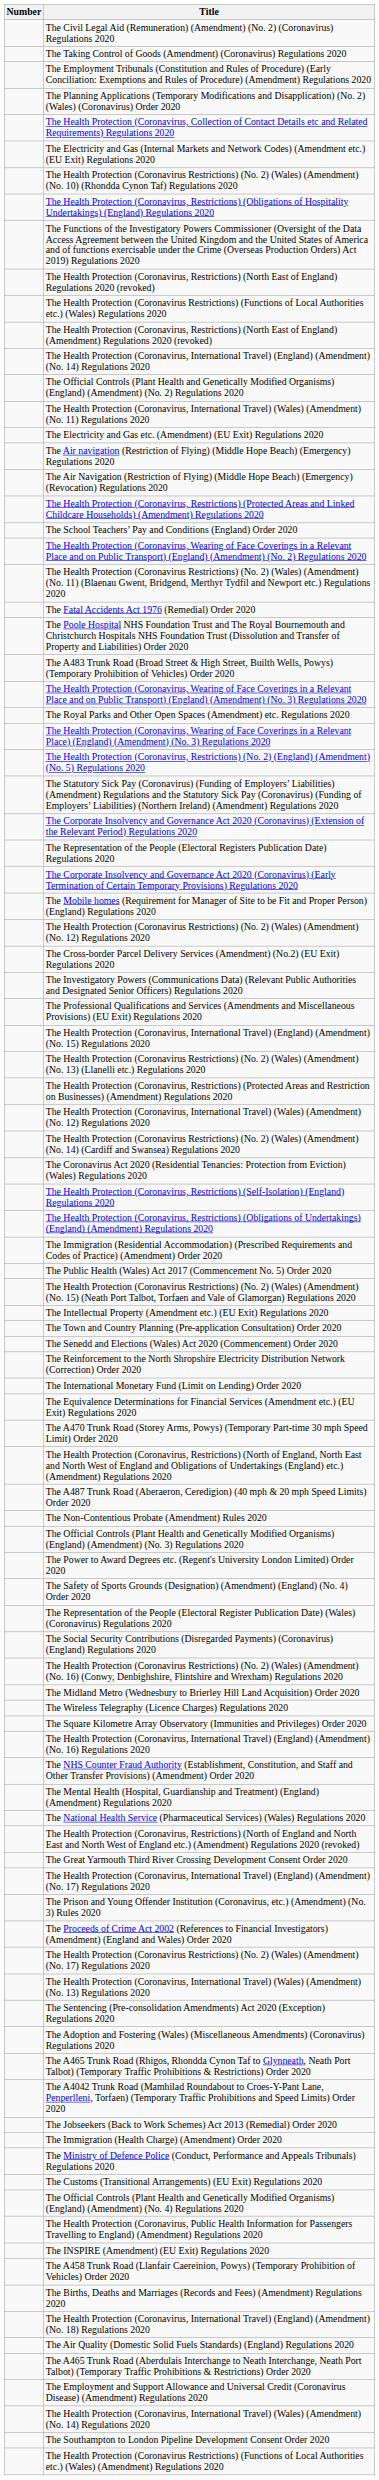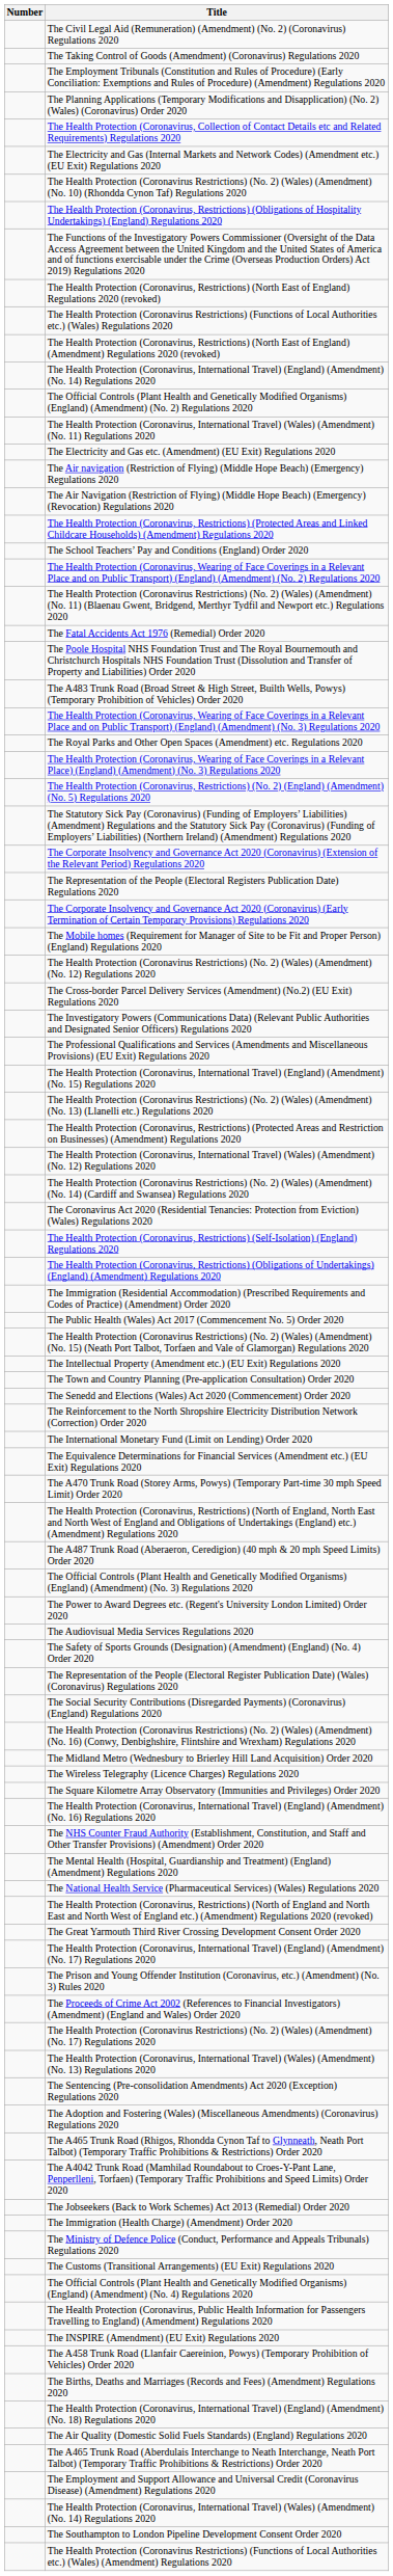 <table class="wikitable collapsible">
 <tr>
 <th>Number</th>
 <th>Title</th>
 </tr>
 <tr>
 <td></td>
 <td>The Civil Legal Aid (Remuneration) (Amendment) (No. 2) (Coronavirus) Regulations 2020</td>
 </tr>
 <tr>
 <td></td>
 <td>The Taking Control of Goods (Amendment) (Coronavirus) Regulations 2020</td>
 </tr>
 <tr>
 <td></td>
 <td>The Employment Tribunals (Constitution and Rules of Procedure) (Early Conciliation: Exemptions and Rules of Procedure) (Amendment) Regulations 2020</td>
 </tr>
 <tr>
 <td></td>
 <td>The Planning Applications (Temporary Modifications and Disapplication) (No. 2) (Wales) (Coronavirus) Order 2020</td>
 </tr>
 <tr>
 <td></td>
 <td><a href='#'>The Health Protection (Coronavirus, Collection of Contact Details etc and Related Requirements) Regulations 2020</a></td>
 </tr>
 <tr>
 <td></td>
 <td>The Electricity and Gas (Internal Markets and Network Codes) (Amendment etc.) (EU Exit) Regulations 2020</td>
 </tr>
 <tr>
 <td></td>
 <td>The Health Protection (Coronavirus Restrictions) (No. 2) (Wales) (Amendment) (No. 10) (Rhondda Cynon Taf) Regulations 2020</td>
 </tr>
 <tr>
 <td></td>
 <td><a href='#'>The Health Protection (Coronavirus, Restrictions) (Obligations of Hospitality Undertakings) (England) Regulations 2020</a></td>
 </tr>
 <tr>
 <td></td>
 <td>The Functions of the Investigatory Powers Commissioner (Oversight of the Data Access Agreement between the United Kingdom and the United States of America and of functions exercisable under the Crime (Overseas Production Orders) Act 2019) Regulations 2020</td>
 </tr>
 <tr>
 <td></td>
 <td>The Health Protection (Coronavirus, Restrictions) (North East of England) Regulations 2020 (revoked)</td>
 </tr>
 <tr>
 <td></td>
 <td>The Health Protection (Coronavirus Restrictions) (Functions of Local Authorities etc.) (Wales) Regulations 2020</td>
 </tr>
 <tr>
 <td></td>
 <td>The Health Protection (Coronavirus, Restrictions) (North East of England) (Amendment) Regulations 2020 (revoked)</td>
 </tr>
 <tr>
 <td></td>
 <td>The Health Protection (Coronavirus, International Travel) (England) (Amendment) (No. 14) Regulations 2020</td>
 </tr>
 <tr>
 <td></td>
 <td>The Official Controls (Plant Health and Genetically Modified Organisms) (England) (Amendment) (No. 2) Regulations 2020</td>
 </tr>
 <tr>
 <td></td>
 <td>The Health Protection (Coronavirus, International Travel) (Wales) (Amendment) (No. 11) Regulations 2020</td>
 </tr>
 <tr>
 <td></td>
 <td>The Electricity and Gas etc. (Amendment) (EU Exit) Regulations 2020</td>
 </tr>
 <tr>
 <td></td>
 <td>The <a href='#'>Air navigation</a> (Restriction of Flying) (Middle Hope Beach) (Emergency) Regulations 2020</td>
 </tr>
 <tr>
 <td></td>
 <td>The Air Navigation (Restriction of Flying) (Middle Hope Beach) (Emergency) (Revocation) Regulations 2020</td>
 </tr>
 <tr>
 <td></td>
 <td><a href='#'>The Health Protection (Coronavirus, Restrictions) (Protected Areas and Linked Childcare Households) (Amendment) Regulations 2020</a></td>
 </tr>
 <tr>
 <td></td>
 <td>The School Teachers’ Pay and Conditions (England) Order 2020</td>
 </tr>
 <tr>
 <td></td>
 <td><a href='#'>The Health Protection (Coronavirus, Wearing of Face Coverings in a Relevant Place and on Public Transport) (England) (Amendment) (No. 2) Regulations 2020</a></td>
 </tr>
 <tr>
 <td></td>
 <td>The Health Protection (Coronavirus Restrictions) (No. 2) (Wales) (Amendment) (No. 11) (Blaenau Gwent, Bridgend, Merthyr Tydfil and Newport etc.) Regulations 2020</td>
 </tr>
 <tr>
 <td></td>
 <td>The <a href='#'>Fatal Accidents Act 1976</a> (Remedial) Order 2020</td>
 </tr>
 <tr>
 <td></td>
 <td>The <a href='#'>Poole Hospital</a> NHS Foundation Trust and The Royal Bournemouth and Christchurch Hospitals NHS Foundation Trust (Dissolution and Transfer of Property and Liabilities) Order 2020</td>
 </tr>
 <tr>
 <td></td>
 <td>The A483 Trunk Road (Broad Street & High Street, Builth Wells, Powys) (Temporary Prohibition of Vehicles) Order 2020</td>
 </tr>
 <tr>
 <td></td>
 <td><a href='#'>The Health Protection (Coronavirus, Wearing of Face Coverings in a Relevant Place and on Public Transport) (England) (Amendment) (No. 3) Regulations 2020</a></td>
 </tr>
 <tr>
 <td></td>
 <td>The Royal Parks and Other Open Spaces (Amendment) etc. Regulations 2020</td>
 </tr>
 <tr>
 <td></td>
 <td><a href='#'>The Health Protection (Coronavirus, Wearing of Face Coverings in a Relevant Place) (England) (Amendment) (No. 3) Regulations 2020</a></td>
 </tr>
 <tr>
 <td></td>
 <td><a href='#'>The Health Protection (Coronavirus, Restrictions) (No. 2) (England) (Amendment) (No. 5) Regulations 2020</a></td>
 </tr>
 <tr>
 <td></td>
 <td>The Statutory Sick Pay (Coronavirus) (Funding of Employers’ Liabilities) (Amendment) Regulations and the Statutory Sick Pay (Coronavirus) (Funding of Employers’ Liabilities) (Northern Ireland) (Amendment) Regulations 2020</td>
 </tr>
 <tr>
 <td></td>
 <td><a href='#'>The Corporate Insolvency and Governance Act 2020 (Coronavirus) (Extension of the Relevant Period) Regulations 2020</a></td>
 </tr>
 <tr>
 <td></td>
 <td>The Representation of the People (Electoral Registers Publication Date) Regulations 2020</td>
 </tr>
 <tr>
 <td></td>
 <td><a href='#'>The Corporate Insolvency and Governance Act 2020 (Coronavirus) (Early Termination of Certain Temporary Provisions) Regulations 2020</a></td>
 </tr>
 <tr>
 <td></td>
 <td>The <a href='#'>Mobile homes</a> (Requirement for Manager of Site to be Fit and Proper Person) (England) Regulations 2020</td>
 </tr>
 <tr>
 <td></td>
 <td>The Health Protection (Coronavirus Restrictions) (No. 2) (Wales) (Amendment) (No. 12) Regulations 2020</td>
 </tr>
 <tr>
 <td></td>
 <td>The Cross-border Parcel Delivery Services (Amendment) (No.2) (EU Exit) Regulations 2020</td>
 </tr>
 <tr>
 <td></td>
 <td>The Investigatory Powers (Communications Data) (Relevant Public Authorities and Designated Senior Officers) Regulations 2020</td>
 </tr>
 <tr>
 <td></td>
 <td>The Professional Qualifications and Services (Amendments and Miscellaneous Provisions) (EU Exit) Regulations 2020</td>
 </tr>
 <tr>
 <td></td>
 <td>The Health Protection (Coronavirus, International Travel) (England) (Amendment) (No. 15) Regulations 2020</td>
 </tr>
 <tr>
 <td></td>
 <td>The Health Protection (Coronavirus Restrictions) (No. 2) (Wales) (Amendment) (No. 13) (Llanelli etc.) Regulations 2020</td>
 </tr>
 <tr>
 <td></td>
 <td>The Health Protection (Coronavirus, Restrictions) (Protected Areas and Restriction on Businesses) (Amendment) Regulations 2020</td>
 </tr>
 <tr>
 <td></td>
 <td>The Health Protection (Coronavirus, International Travel) (Wales) (Amendment) (No. 12) Regulations 2020</td>
 </tr>
 <tr>
 <td></td>
 <td>The Health Protection (Coronavirus Restrictions) (No. 2) (Wales) (Amendment) (No. 14) (Cardiff and Swansea) Regulations 2020</td>
 </tr>
 <tr>
 <td></td>
 <td>The Coronavirus Act 2020 (Residential Tenancies: Protection from Eviction) (Wales) Regulations 2020</td>
 </tr>
 <tr>
 <td></td>
 <td><a href='#'>The Health Protection (Coronavirus, Restrictions) (Self-Isolation) (England) Regulations 2020</a></td>
 </tr>
 <tr>
 <td></td>
 <td><a href='#'>The Health Protection (Coronavirus, Restrictions) (Obligations of Undertakings) (England) (Amendment) Regulations 2020</a></td>
 </tr>
 <tr>
 <td></td>
 <td>The Immigration (Residential Accommodation) (Prescribed Requirements and Codes of Practice) (Amendment) Order 2020</td>
 </tr>
 <tr>
 <td></td>
 <td>The Public Health (Wales) Act 2017 (Commencement No. 5) Order 2020</td>
 </tr>
 <tr>
 <td></td>
 <td>The Health Protection (Coronavirus Restrictions) (No. 2) (Wales) (Amendment) (No. 15) (Neath Port Talbot, Torfaen and Vale of Glamorgan) Regulations 2020</td>
 </tr>
 <tr>
 <td></td>
 <td>The Intellectual Property (Amendment etc.) (EU Exit) Regulations 2020</td>
 </tr>
 <tr>
 <td></td>
 <td>The Town and Country Planning (Pre-application Consultation) Order 2020</td>
 </tr>
 <tr>
 <td></td>
 <td>The Senedd and Elections (Wales) Act 2020 (Commencement) Order 2020</td>
 </tr>
 <tr>
 <td></td>
 <td>The Reinforcement to the North Shropshire Electricity Distribution Network (Correction) Order 2020</td>
 </tr>
 <tr>
 <td></td>
 <td>The International Monetary Fund (Limit on Lending) Order 2020</td>
 </tr>
 <tr>
 <td></td>
 <td>The Equivalence Determinations for Financial Services (Amendment etc.) (EU Exit) Regulations 2020</td>
 </tr>
 <tr>
 <td></td>
 <td>The A470 Trunk Road (Storey Arms, Powys) (Temporary Part-time 30 mph Speed Limit) Order 2020</td>
 </tr>
 <tr>
 <td></td>
 <td>The Health Protection (Coronavirus, Restrictions) (North of England, North East and North West of England and Obligations of Undertakings (England) etc.) (Amendment) Regulations 2020</td>
 </tr>
 <tr>
 <td></td>
 <td>The A487 Trunk Road (Aberaeron, Ceredigion) (40 mph & 20 mph Speed Limits) Order 2020</td>
 </tr>
 <tr>
 <td></td>
-<td>The Non-Contentious Probate (Amendment) Rules 2020</td>
-</tr>
-<tr>
-<td></td>
 <td>The Official Controls (Plant Health and Genetically Modified Organisms) (England) (Amendment) (No. 3) Regulations 2020</td>
 </tr>
 <tr>
 <td></td>
 <td>The Power to Award Degrees etc. (Regent's University London Limited) Order 2020</td>
+</tr>
+<tr>
+<td></td>
+<td>The Audiovisual Media Services Regulations 2020</td>
 </tr>
 <tr>
 <td></td>
 <td>The Safety of Sports Grounds (Designation) (Amendment) (England) (No. 4) Order 2020</td>
 </tr>
 <tr>
 <td></td>
 <td>The Representation of the People (Electoral Register Publication Date) (Wales) (Coronavirus) Regulations 2020</td>
 </tr>
 <tr>
 <td></td>
 <td>The Social Security Contributions (Disregarded Payments) (Coronavirus) (England) Regulations 2020</td>
 </tr>
 <tr>
 <td></td>
 <td>The Health Protection (Coronavirus Restrictions) (No. 2) (Wales) (Amendment) (No. 16) (Conwy, Denbighshire, Flintshire and Wrexham) Regulations 2020</td>
 </tr>
 <tr>
 <td></td>
 <td>The Midland Metro (Wednesbury to Brierley Hill Land Acquisition) Order 2020</td>
 </tr>
 <tr>
 <td></td>
 <td>The Wireless Telegraphy (Licence Charges) Regulations 2020</td>
 </tr>
 <tr>
 <td></td>
 <td>The Square Kilometre Array Observatory (Immunities and Privileges) Order 2020</td>
 </tr>
 <tr>
 <td></td>
 <td>The Health Protection (Coronavirus, International Travel) (England) (Amendment) (No. 16) Regulations 2020</td>
 </tr>
 <tr>
 <td></td>
 <td>The <a href='#'>NHS Counter Fraud Authority</a> (Establishment, Constitution, and Staff and Other Transfer Provisions) (Amendment) Order 2020</td>
 </tr>
 <tr>
 <td></td>
 <td>The Mental Health (Hospital, Guardianship and Treatment) (England) (Amendment) Regulations 2020</td>
 </tr>
 <tr>
 <td></td>
 <td>The <a href='#'>National Health Service</a> (Pharmaceutical Services) (Wales) Regulations 2020</td>
 </tr>
 <tr>
 <td></td>
 <td>The Health Protection (Coronavirus, Restrictions) (North of England and North East and North West of England etc.) (Amendment) Regulations 2020 (revoked)</td>
 </tr>
 <tr>
 <td></td>
 <td>The Great Yarmouth Third River Crossing Development Consent Order 2020</td>
 </tr>
 <tr>
 <td></td>
 <td>The Health Protection (Coronavirus, International Travel) (England) (Amendment) (No. 17) Regulations 2020</td>
 </tr>
 <tr>
 <td></td>
 <td>The Prison and Young Offender Institution (Coronavirus, etc.) (Amendment) (No. 3) Rules 2020</td>
 </tr>
 <tr>
 <td></td>
 <td>The <a href='#'>Proceeds of Crime Act 2002</a> (References to Financial Investigators) (Amendment) (England and Wales) Order 2020</td>
 </tr>
 <tr>
 <td></td>
 <td>The Health Protection (Coronavirus Restrictions) (No. 2) (Wales) (Amendment) (No. 17) Regulations 2020</td>
 </tr>
 <tr>
 <td></td>
 <td>The Health Protection (Coronavirus, International Travel) (Wales) (Amendment) (No. 13) Regulations 2020</td>
 </tr>
 <tr>
 <td></td>
 <td>The Sentencing (Pre-consolidation Amendments) Act 2020 (Exception) Regulations 2020</td>
 </tr>
 <tr>
 <td></td>
 <td>The Adoption and Fostering (Wales) (Miscellaneous Amendments) (Coronavirus) Regulations 2020</td>
 </tr>
 <tr>
 <td></td>
 <td>The A465 Trunk Road (Rhigos, Rhondda Cynon Taf to <a href='#'>Glynneath</a>, Neath Port Talbot) (Temporary Traffic Prohibitions & Restrictions) Order 2020</td>
 </tr>
 <tr>
 <td></td>
 <td>The A4042 Trunk Road (Mamhilad Roundabout to Croes-Y-Pant Lane, <a href='#'>Penperlleni</a>, Torfaen) (Temporary Traffic Prohibitions and Speed Limits) Order 2020</td>
 </tr>
 <tr>
 <td></td>
 <td>The Jobseekers (Back to Work Schemes) Act 2013 (Remedial) Order 2020</td>
 </tr>
 <tr>
 <td></td>
 <td>The Immigration (Health Charge) (Amendment) Order 2020</td>
 </tr>
 <tr>
 <td></td>
 <td>The <a href='#'>Ministry of Defence Police</a> (Conduct, Performance and Appeals Tribunals) Regulations 2020</td>
 </tr>
 <tr>
 <td></td>
 <td>The Customs (Transitional Arrangements) (EU Exit) Regulations 2020</td>
 </tr>
 <tr>
 <td></td>
 <td>The Official Controls (Plant Health and Genetically Modified Organisms) (England) (Amendment) (No. 4) Regulations 2020</td>
 </tr>
 <tr>
 <td></td>
 <td>The Health Protection (Coronavirus, Public Health Information for Passengers Travelling to England) (Amendment) Regulations 2020</td>
 </tr>
 <tr>
 <td></td>
 <td>The INSPIRE (Amendment) (EU Exit) Regulations 2020</td>
 </tr>
 <tr>
 <td></td>
 <td>The A458 Trunk Road (Llanfair Caereinion, Powys) (Temporary Prohibition of Vehicles) Order 2020</td>
 </tr>
 <tr>
 <td></td>
 <td>The Births, Deaths and Marriages (Records and Fees) (Amendment) Regulations 2020</td>
 </tr>
 <tr>
 <td></td>
 <td>The Health Protection (Coronavirus, International Travel) (England) (Amendment) (No. 18) Regulations 2020</td>
 </tr>
 <tr>
 <td></td>
 <td>The Air Quality (Domestic Solid Fuels Standards) (England) Regulations 2020</td>
 </tr>
 <tr>
 <td></td>
 <td>The A465 Trunk Road (Aberdulais Interchange to Neath Interchange, Neath Port Talbot) (Temporary Traffic Prohibitions & Restrictions) Order 2020</td>
 </tr>
 <tr>
 <td></td>
 <td>The Employment and Support Allowance and Universal Credit (Coronavirus Disease) (Amendment) Regulations 2020</td>
 </tr>
 <tr>
 <td></td>
 <td>The Health Protection (Coronavirus, International Travel) (Wales) (Amendment) (No. 14) Regulations 2020</td>
 </tr>
 <tr>
 <td></td>
 <td>The Southampton to London Pipeline Development Consent Order 2020</td>
 </tr>
 <tr>
 <td></td>
 <td>The Health Protection (Coronavirus Restrictions) (Functions of Local Authorities etc.) (Wales) (Amendment) Regulations 2020</td>
 </tr>
 </table>
